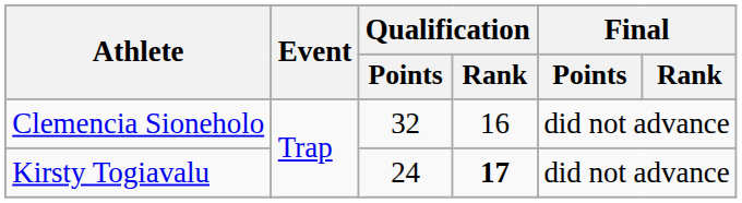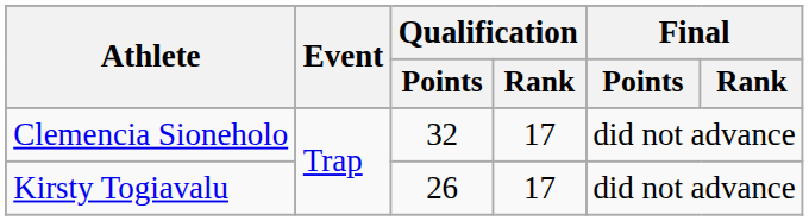 <table class="wikitable" style="font-size:90%">
 <tr>
 <th rowspan=2>Athlete</th>
 <th rowspan=2>Event</th>
 <th colspan=2>Qualification</th>
 <th colspan=2>Final</th>
 </tr>
 <tr style="font-size:95%">
 <th>Points</th>
 <th>Rank</th>
 <th>Points</th>
 <th>Rank</th>
 </tr>
 <tr align=center>
 <td align=left><a href='#'>Clemencia Sioneholo</a></td>
 <td align=left  rowspan="2"><a href='#'>Trap</a></td>
 <td>32</td>
-<td>16</td>
+<td>17</td>
 <td colspan=2>did not advance</td>
 </tr>
 <tr align=center>
 <td align=left><a href='#'>Kirsty Togiavalu</a></td>
-<td>24</td>
-<td><strong>17</strong></td>
+<td>26</td>
+<td>17</td>
 <td colspan=2>did not advance</td>
 </tr>
 </table>
